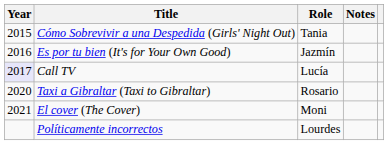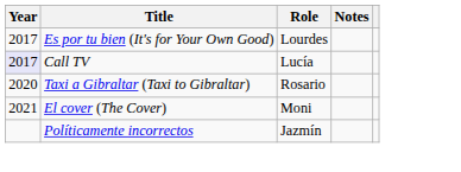 <table class="wikitable sortable">
 <tr>
 <th>Year</th>
 <th>Title</th>
 <th>Role</th>
 <th class="unsortable">Notes</th>
 <th></th>
 </tr>
 <tr>
-<td align = "center">2015</td>
-<td><em><a href='#'>Cómo Sobrevivir a una Despedida</a></em> (<em>Girls' Night Out</em>)</td>
-<td>Tania</td>
-<td></td>
-<td align = "center"></td>
-</tr>
-<tr>
-<td align = "center">2016</td>
+<td align = "center">2017</td>
 <td><em><a href='#'>Es por tu bien</a></em> (<em>It's for Your Own Good</em>)</td>
-<td>Jazmín</td>
+<td>Lourdes</td>
 <td></td>
 <td align = "center"></td>
 </tr>
 <tr>
 <td align = "center" style="background: lavender;">2017</td>
 <td><em>Call TV</em></td>
 <td>Lucía</td>
 <td></td>
 <td align = "center"></td>
 </tr>
 <tr>
 <td align = "center">2020</td>
 <td><em><a href='#'>Taxi a Gibraltar</a></em> (<em>Taxi to Gibraltar</em>)</td>
 <td>Rosario</td>
 <td></td>
 <td align = "center"></td>
 </tr>
 <tr>
 <td align = "center">2021</td>
 <td><em><a href='#'>El cover</a></em> (<em>The Cover</em>)</td>
 <td>Moni</td>
 <td></td>
 <td align = "center"></td>
 </tr>
 <tr>
 <td></td>
 <td><em><a href='#'>Políticamente incorrectos</a></em></td>
-<td>Lourdes</td>
+<td>Jazmín</td>
 <td></td>
 <td></td>
 </tr>
 </table>
